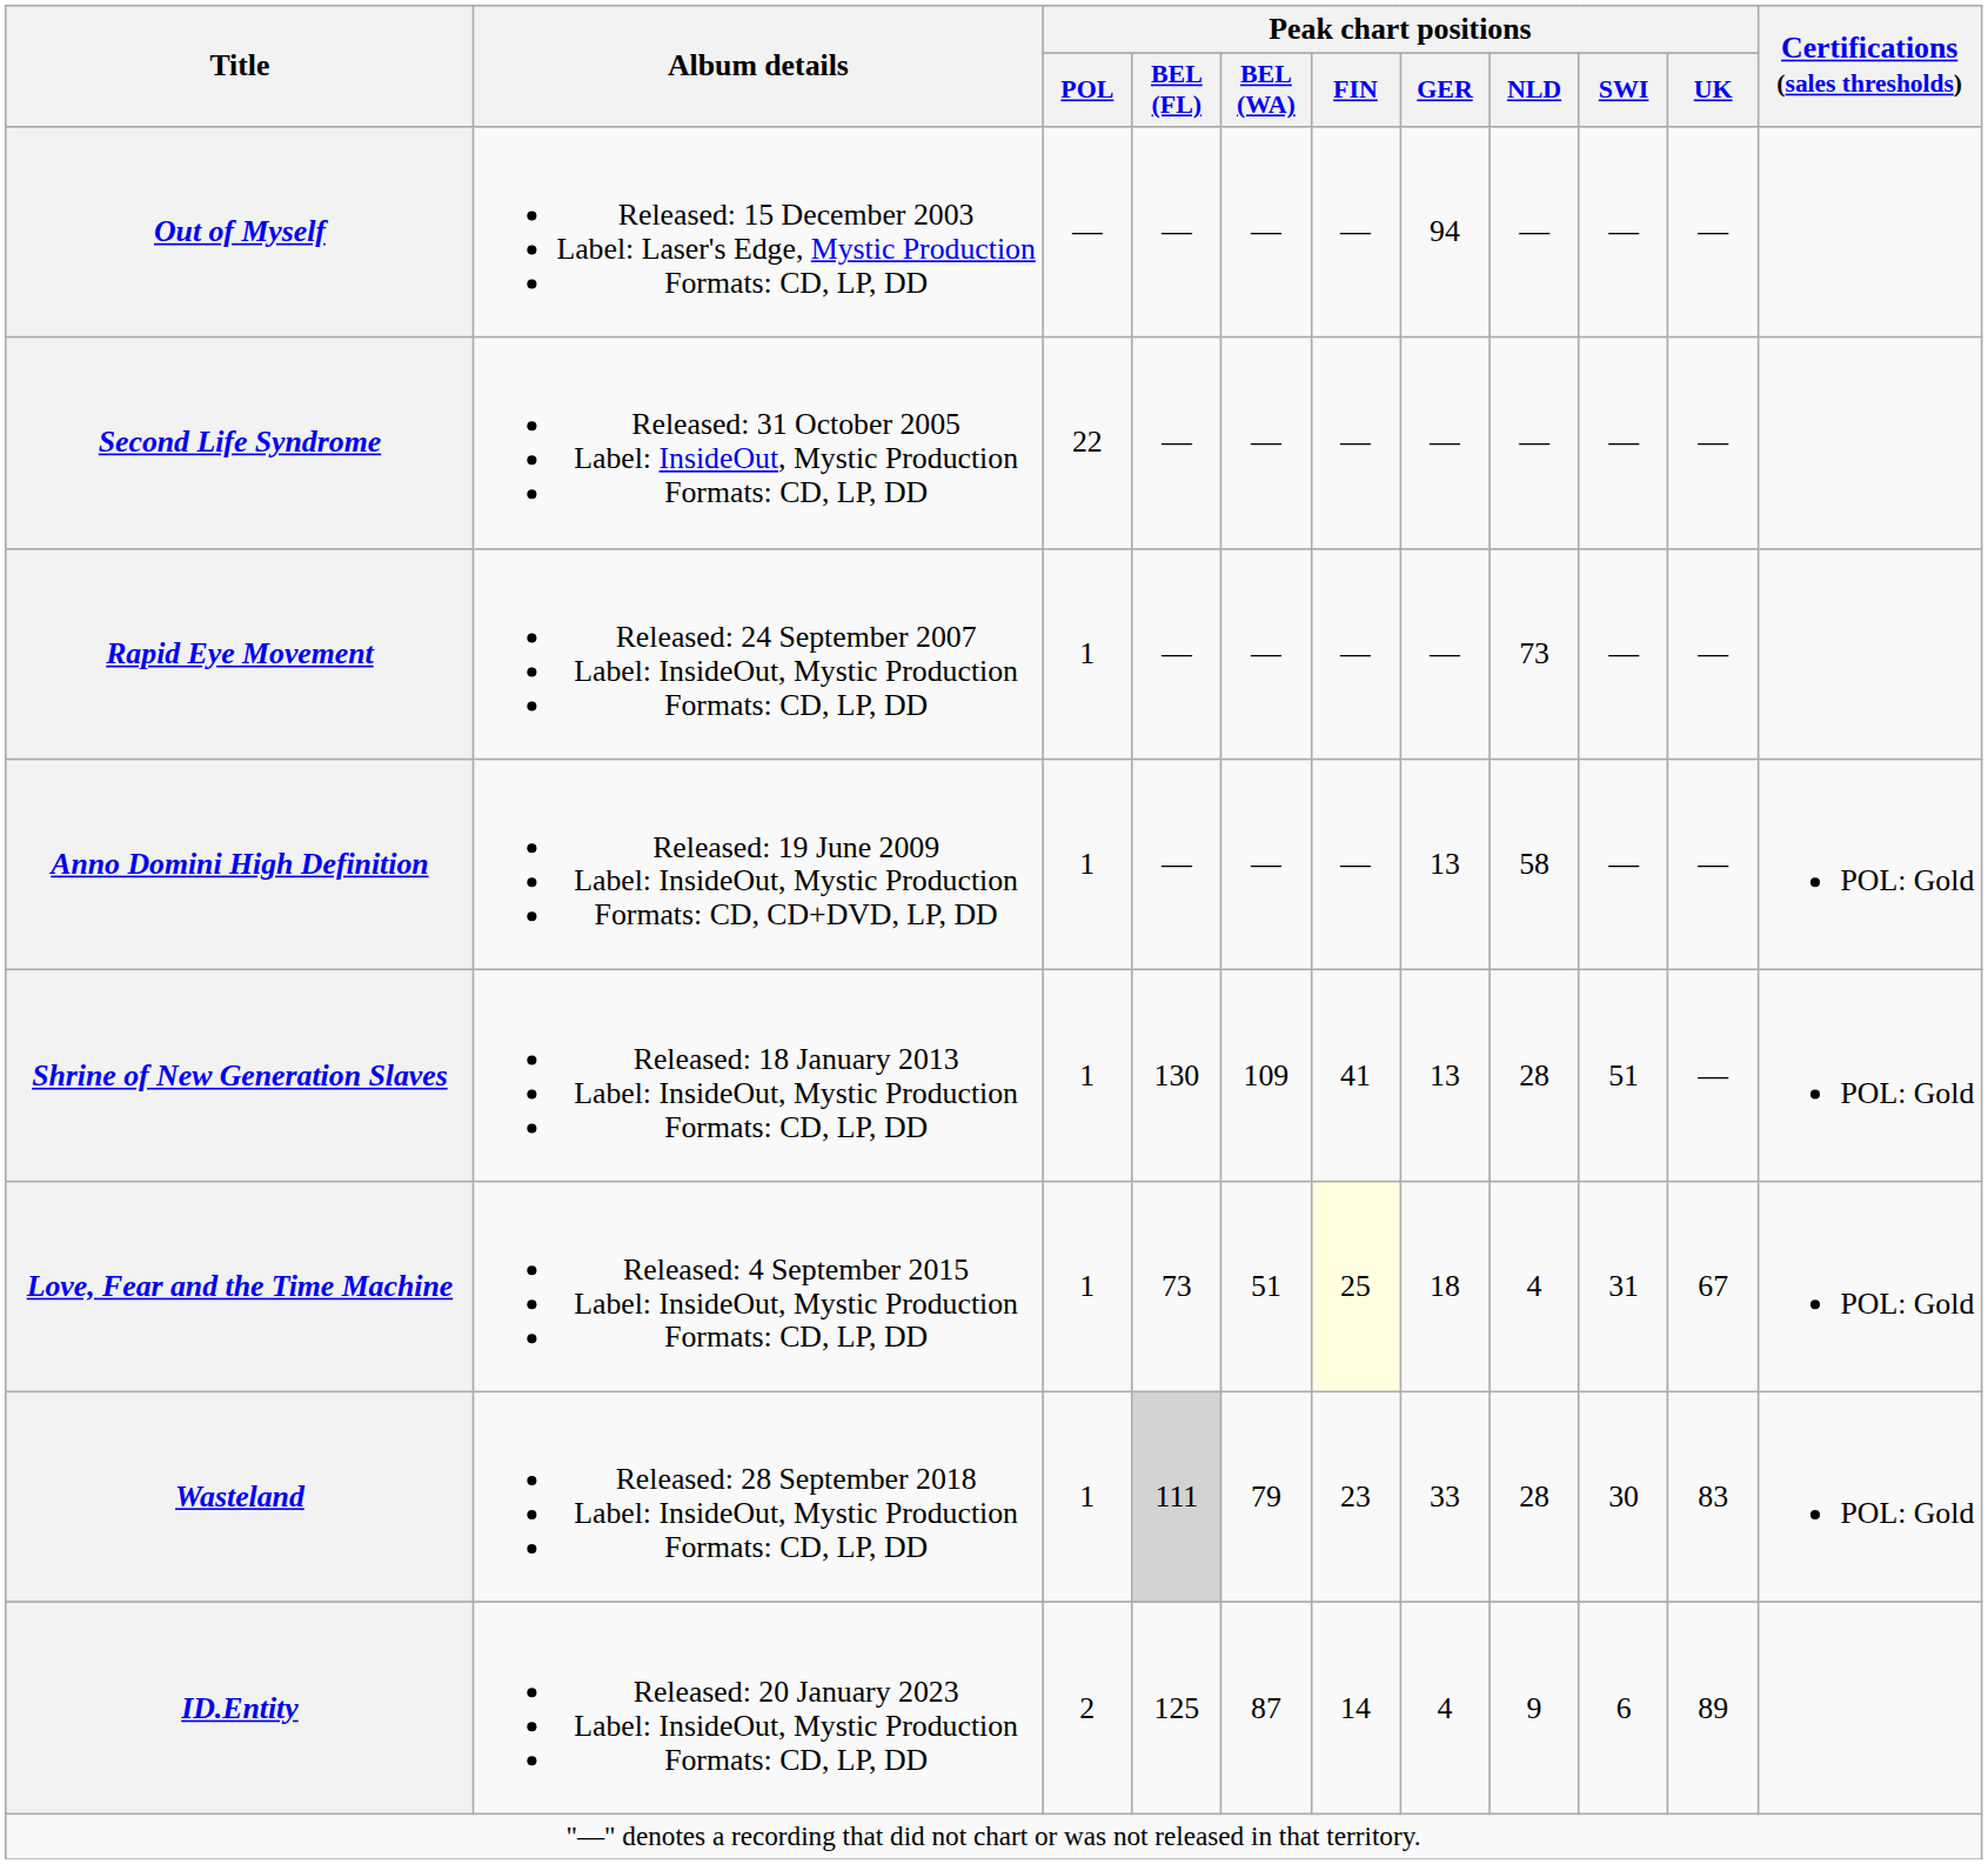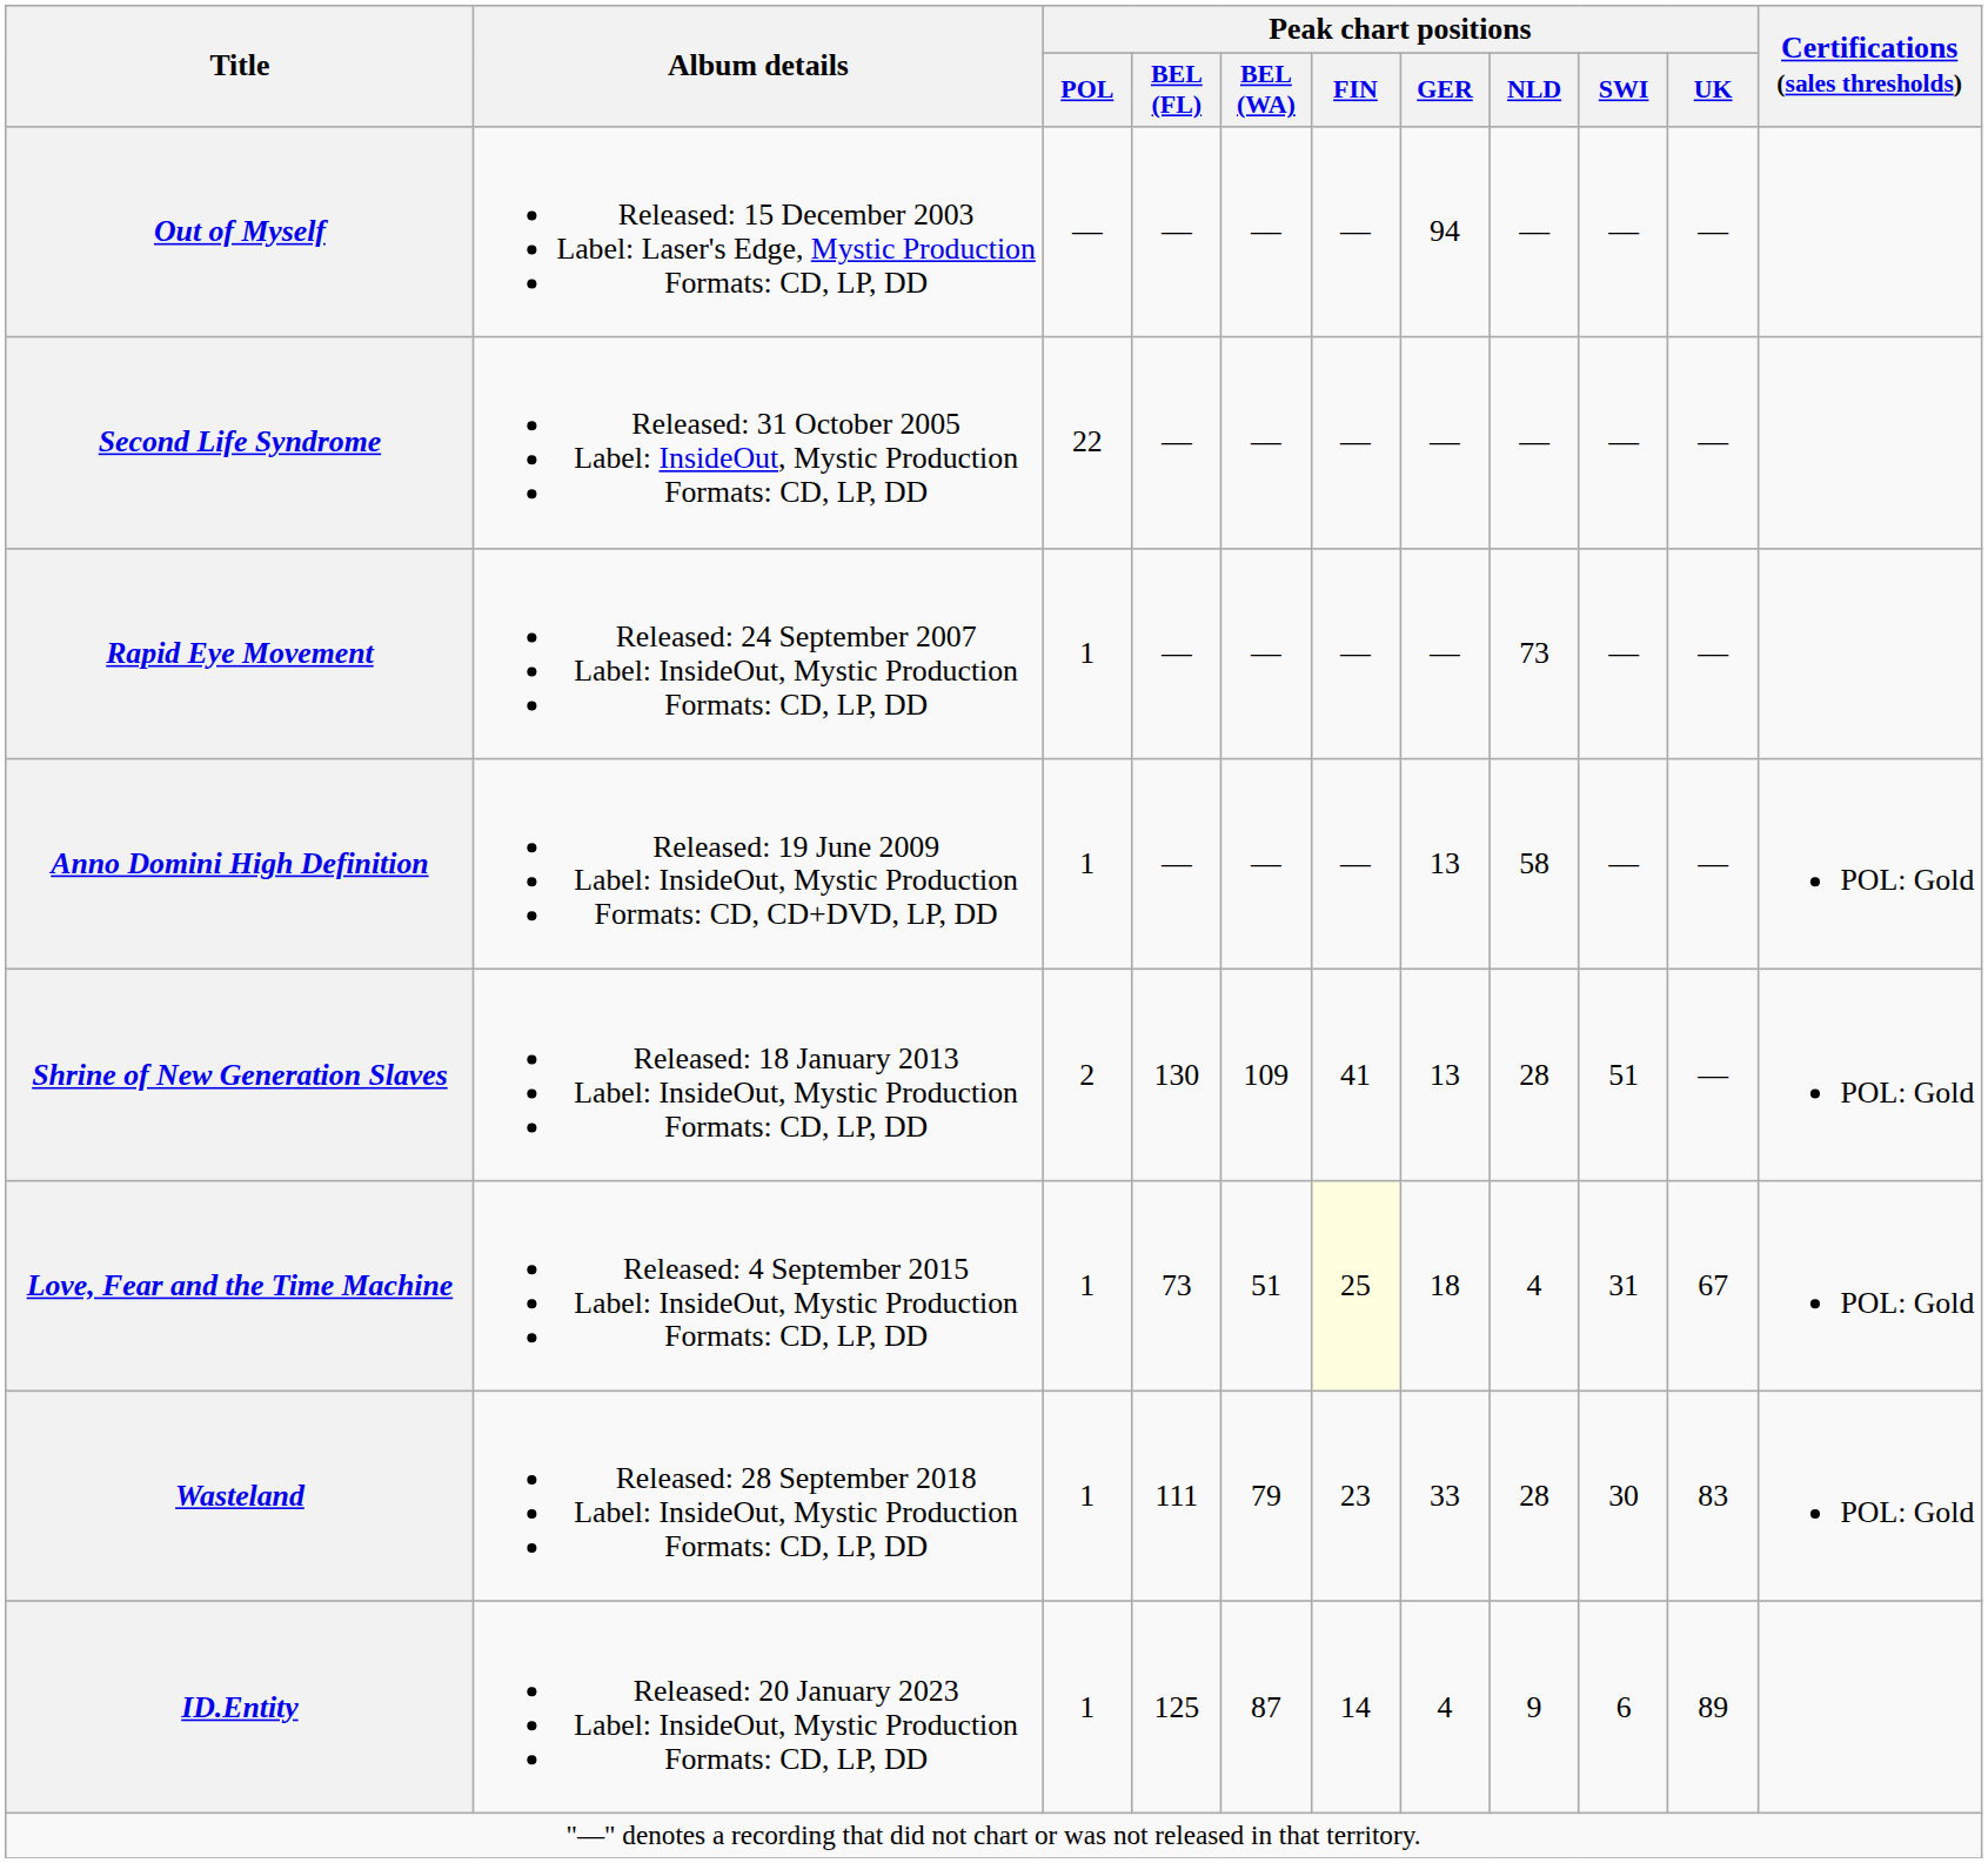 <table class="wikitable plainrowheaders" style="text-align:center;">
 <tr>
 <th scope="col" rowspan="2" style="width:15em;">Title</th>
 <th scope="col" rowspan="2">Album details</th>
 <th scope="col" colspan="8">Peak chart positions</th>
 <th scope="col" rowspan="2"><a href='#'>Certifications</a><br><small>(<a href='#'>sales thresholds</a>)</small></th>
 </tr>
 <tr>
 <th scope="col" style="width:3em;font-size:85%;"><a href='#'>POL</a><br></th>
 <th scope="col" style="width:3em;font-size:85%;"><a href='#'>BEL (FL)</a><br></th>
 <th scope="col" style="width:3em;font-size:85%;"><a href='#'>BEL (WA)</a><br></th>
 <th scope="col" style="width:3em;font-size:85%;"><a href='#'>FIN</a><br></th>
 <th scope="col" style="width:3em;font-size:85%;"><a href='#'>GER</a><br></th>
 <th scope="col" style="width:3em;font-size:85%;"><a href='#'>NLD</a><br></th>
 <th scope="col" style="width:3em;font-size:85%;"><a href='#'>SWI</a><br></th>
 <th scope="col" style="width:3em;font-size:85%;"><a href='#'>UK</a><br></th>
 </tr>
 <tr>
 <th scope="row"><em><a href='#'>Out of Myself</a></em></th>
 <td><br><ul><li>Released: 15 December 2003</li><li>Label: Laser's Edge, <a href='#'>Mystic Production</a></li><li>Formats: CD, LP, DD</li></ul></td>
 <td>—</td>
 <td>—</td>
 <td>—</td>
 <td>—</td>
 <td>94</td>
 <td>—</td>
 <td>—</td>
 <td>—</td>
 <td></td>
 </tr>
 <tr>
 <th scope="row"><em><a href='#'>Second Life Syndrome</a></em></th>
 <td><br><ul><li>Released: 31 October 2005</li><li>Label: <a href='#'>InsideOut</a>, Mystic Production</li><li>Formats: CD, LP, DD</li></ul></td>
 <td>22</td>
 <td>—</td>
 <td>—</td>
 <td>—</td>
 <td>—</td>
 <td>—</td>
 <td>—</td>
 <td>—</td>
 <td></td>
 </tr>
 <tr>
 <th scope="row"><em><a href='#'>Rapid Eye Movement</a></em></th>
 <td><br><ul><li>Released: 24 September 2007</li><li>Label: InsideOut, Mystic Production</li><li>Formats: CD, LP, DD</li></ul></td>
 <td>1</td>
 <td>—</td>
 <td>—</td>
 <td>—</td>
 <td>—</td>
 <td>73</td>
 <td>—</td>
 <td>—</td>
 <td></td>
 </tr>
 <tr>
 <th scope="row"><em><a href='#'>Anno Domini High Definition</a></em></th>
 <td><br><ul><li>Released: 19 June 2009</li><li>Label: InsideOut, Mystic Production</li><li>Formats: CD, CD+DVD, LP, DD</li></ul></td>
 <td>1</td>
 <td>—</td>
 <td>—</td>
 <td>—</td>
 <td>13</td>
 <td>58</td>
 <td>—</td>
 <td>—</td>
 <td><br><ul><li>POL: Gold</li></ul></td>
 </tr>
 <tr>
 <th scope="row"><em><a href='#'>Shrine of New Generation Slaves</a></em></th>
 <td><br><ul><li>Released: 18 January 2013</li><li>Label: InsideOut, Mystic Production</li><li>Formats: CD, LP, DD</li></ul></td>
-<td>1</td>
+<td>2</td>
 <td>130</td>
 <td>109</td>
 <td>41</td>
 <td>13</td>
 <td>28</td>
 <td>51</td>
 <td>—</td>
 <td><br><ul><li>POL: Gold</li></ul></td>
 </tr>
 <tr>
 <th scope="row"><em><a href='#'>Love, Fear and the Time Machine</a></em></th>
 <td><br><ul><li>Released: 4 September 2015</li><li>Label: InsideOut, Mystic Production</li><li>Formats: CD, LP, DD</li></ul></td>
 <td>1</td>
 <td>73</td>
 <td>51</td>
 <td style="background: lightyellow;">25</td>
 <td>18</td>
 <td>4</td>
 <td>31</td>
 <td>67</td>
 <td><br><ul><li>POL: Gold</li></ul></td>
 </tr>
 <tr>
 <th scope="row"><em><a href='#'>Wasteland</a></em></th>
 <td><br><ul><li>Released: 28 September 2018</li><li>Label: InsideOut, Mystic Production</li><li>Formats: CD, LP, DD</li></ul></td>
 <td>1</td>
-<td style="background: lightgrey;">111</td>
+<td>111</td>
 <td>79</td>
 <td>23</td>
 <td>33</td>
 <td>28</td>
 <td>30</td>
 <td>83</td>
 <td><br><ul><li>POL: Gold</li></ul></td>
 </tr>
 <tr>
 <th scope="row"><em><a href='#'>ID.Entity</a></em></th>
 <td><br><ul><li>Released: 20 January 2023</li><li>Label: InsideOut, Mystic Production</li><li>Formats: CD, LP, DD</li></ul></td>
-<td>2</td>
+<td>1</td>
 <td>125</td>
 <td>87</td>
 <td>14<br></td>
 <td>4</td>
 <td>9</td>
 <td>6</td>
 <td>89</td>
 </tr>
 <tr>
 <td colspan="15" style="font-size:90%">"—" denotes a recording that did not chart or was not released in that territory.</td>
 </tr>
 </table>
